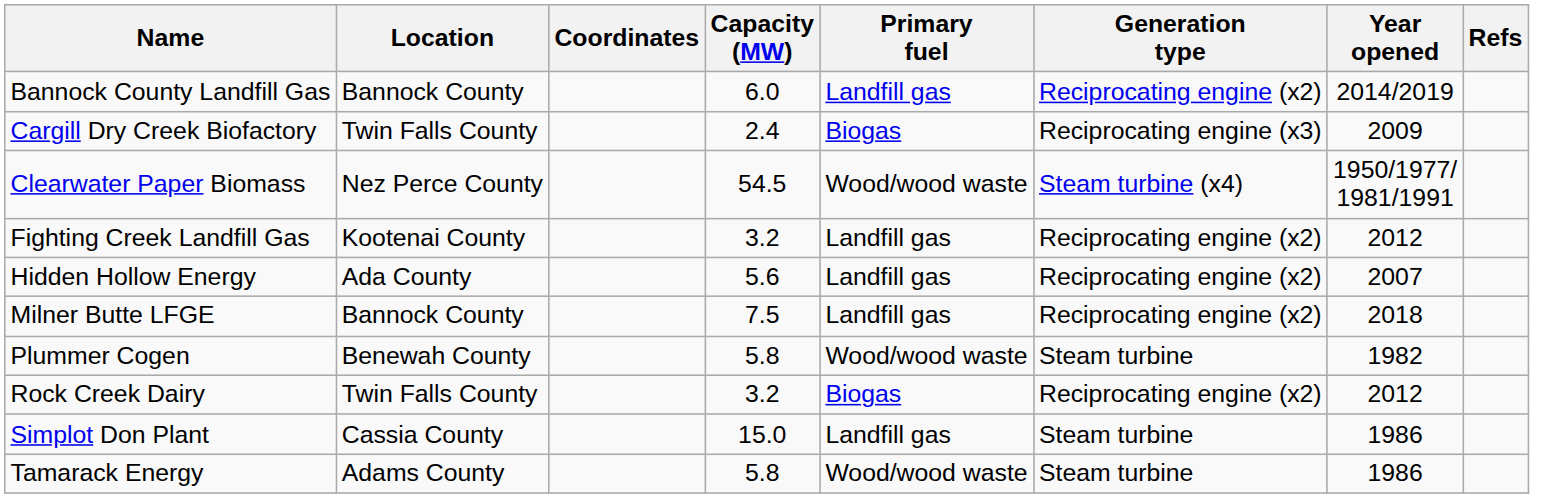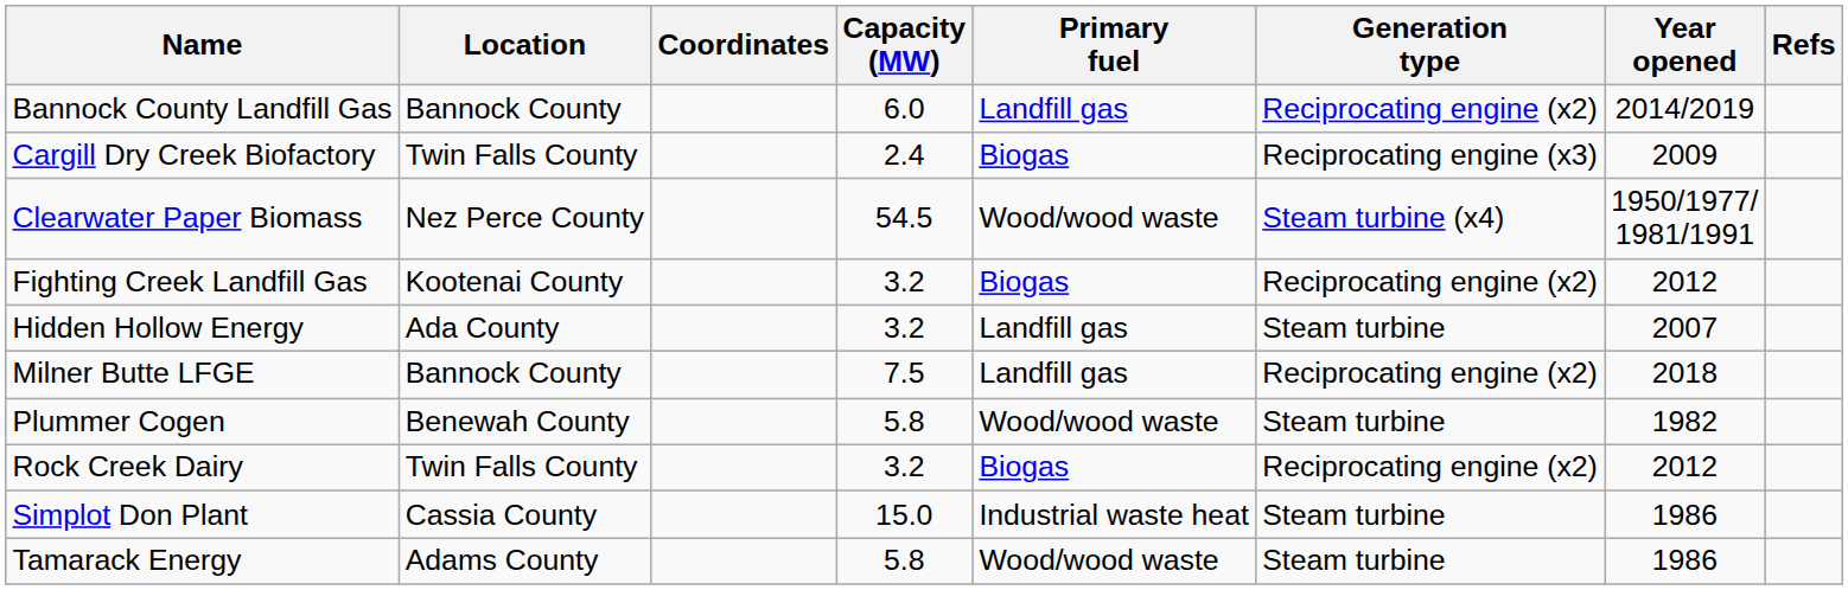 <table class="wikitable sortable">
 <tr>
 <th>Name</th>
 <th>Location</th>
 <th>Coordinates</th>
 <th>Capacity<br>(<a href='#'>MW</a>)</th>
 <th>Primary<br>fuel</th>
 <th>Generation<br>type</th>
 <th>Year<br>opened</th>
 <th>Refs</th>
 </tr>
 <tr>
 <td>Bannock County Landfill Gas</td>
 <td>Bannock County</td>
 <td></td>
 <td align="center">6.0</td>
 <td><a href='#'>Landfill gas</a></td>
 <td><a href='#'>Reciprocating engine</a> (x2)</td>
 <td align="center">2014/2019</td>
 <td></td>
 </tr>
 <tr>
 <td><a href='#'>Cargill</a> Dry Creek Biofactory</td>
 <td>Twin Falls County</td>
 <td></td>
 <td align="center">2.4</td>
 <td><a href='#'>Biogas</a></td>
 <td>Reciprocating engine (x3)</td>
 <td align="center">2009</td>
 <td></td>
 </tr>
 <tr>
 <td><a href='#'>Clearwater Paper</a> Biomass</td>
 <td>Nez Perce County</td>
 <td></td>
 <td align="center">54.5</td>
 <td>Wood/wood waste</td>
 <td><a href='#'>Steam turbine</a> (x4)</td>
 <td align="center">1950/1977/<br>1981/1991</td>
 <td></td>
 </tr>
 <tr>
 <td>Fighting Creek Landfill Gas</td>
 <td>Kootenai County</td>
 <td></td>
 <td align="center">3.2</td>
-<td>Landfill gas</td>
+<td><a href='#'>Biogas</a></td>
 <td>Reciprocating engine (x2)</td>
 <td align="center">2012</td>
 <td></td>
 </tr>
 <tr>
 <td>Hidden Hollow Energy</td>
 <td>Ada County</td>
 <td></td>
-<td align="center">5.6</td>
+<td align="center">3.2</td>
 <td>Landfill gas</td>
-<td>Reciprocating engine (x2)</td>
+<td>Steam turbine</td>
 <td align="center">2007</td>
 <td></td>
 </tr>
 <tr>
 <td>Milner Butte LFGE</td>
 <td>Bannock County</td>
 <td></td>
 <td align="center">7.5</td>
 <td>Landfill gas</td>
 <td>Reciprocating engine (x2)</td>
 <td align="center">2018</td>
 <td></td>
 </tr>
 <tr>
 <td>Plummer Cogen</td>
 <td>Benewah County</td>
 <td></td>
 <td align="center">5.8</td>
 <td>Wood/wood waste</td>
 <td>Steam turbine</td>
 <td align="center">1982</td>
 <td></td>
 </tr>
 <tr>
 <td>Rock Creek Dairy</td>
 <td>Twin Falls County</td>
 <td></td>
 <td align="center">3.2</td>
 <td><a href='#'>Biogas</a></td>
 <td>Reciprocating engine (x2)</td>
 <td align="center">2012</td>
 <td></td>
 </tr>
 <tr>
 <td><a href='#'>Simplot</a> Don Plant</td>
 <td>Cassia County</td>
 <td></td>
 <td align="center">15.0</td>
-<td>Landfill gas</td>
+<td>Industrial waste heat</td>
 <td>Steam turbine</td>
 <td align="center">1986</td>
 <td></td>
 </tr>
 <tr>
 <td>Tamarack Energy</td>
 <td>Adams County</td>
 <td></td>
 <td align="center">5.8</td>
 <td>Wood/wood waste</td>
 <td>Steam turbine</td>
 <td align="center">1986</td>
 <td></td>
 </tr>
 </table>
